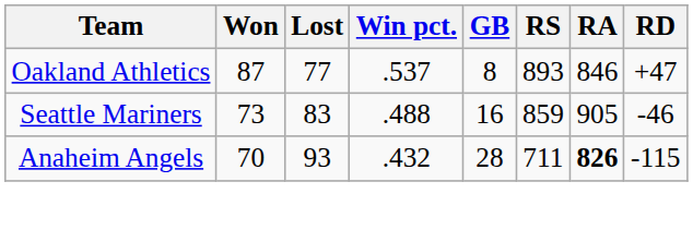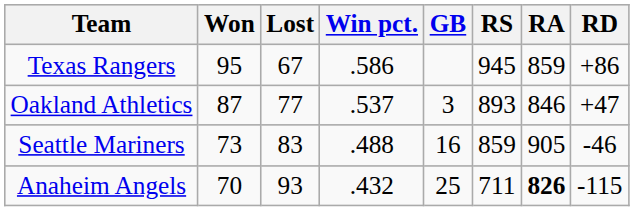 <table class="wikitable" style="text-align:center;">
 <tr>
 <th>Team</th>
 <th>Won</th>
 <th>Lost</th>
 <th><a href='#'>Win pct.</a></th>
 <th><a href='#'>GB</a></th>
 <th>RS</th>
 <th>RA</th>
 <th>RD</th>
 </tr>
 <tr>
+<td><a href='#'>Texas Rangers</a></td>
+<td>95</td>
+<td>67</td>
+<td>.586</td>
+<td></td>
+<td>945</td>
+<td>859</td>
+<td>+86</td>
+</tr>
+<tr>
 <td><a href='#'>Oakland Athletics</a></td>
 <td>87</td>
 <td>77</td>
 <td>.537</td>
-<td>8</td>
+<td>3</td>
 <td>893</td>
 <td>846</td>
 <td>+47</td>
 </tr>
 <tr>
 <td><a href='#'>Seattle Mariners</a></td>
 <td>73</td>
 <td>83</td>
 <td>.488</td>
 <td>16</td>
 <td>859</td>
 <td>905</td>
 <td>-46</td>
 </tr>
 <tr>
 <td><a href='#'>Anaheim Angels</a></td>
 <td>70</td>
 <td>93</td>
 <td>.432</td>
-<td>28</td>
+<td>25</td>
 <td>711</td>
 <td><strong>826</strong></td>
 <td>-115</td>
 </tr>
 </table>
